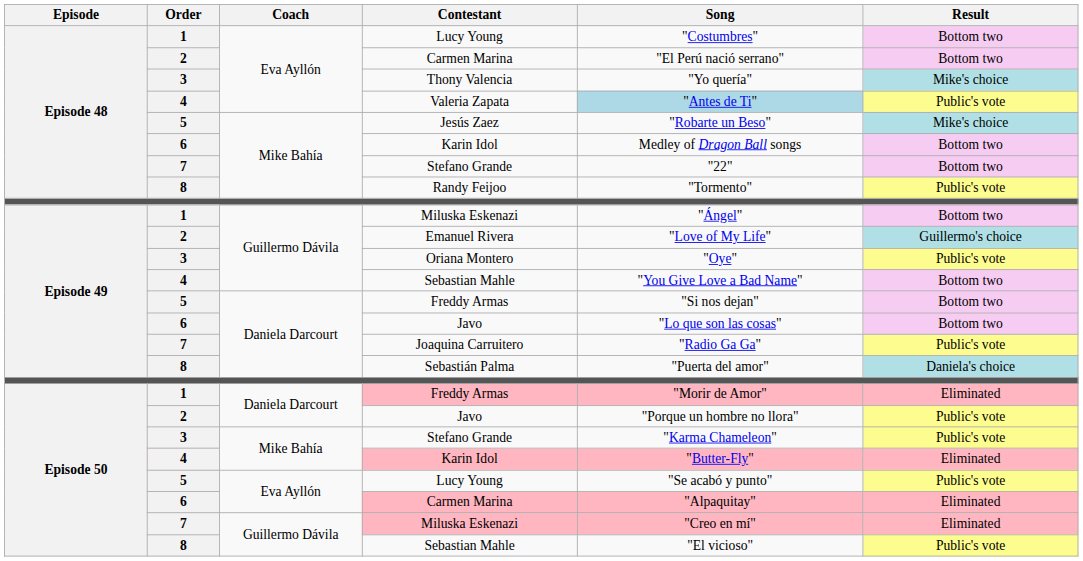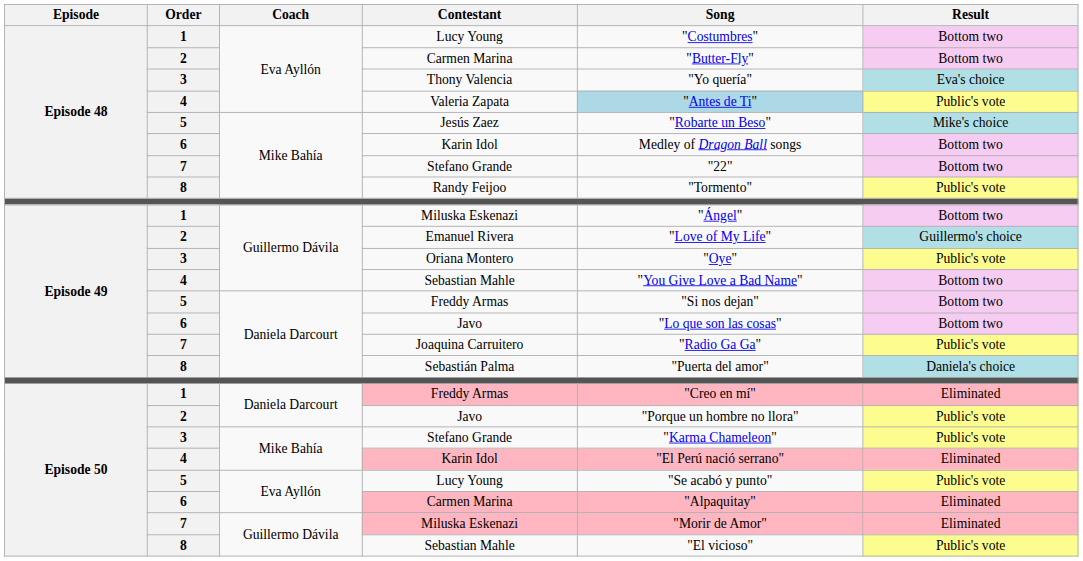 <table class="wikitable" style="text-align: center; width:100%">
 <tr>
 <th style="width:10%">Episode</th>
 <th style="width:05%">Order</th>
 <th style="width:10%">Coach</th>
 <th style="width:15%">Contestant</th>
 <th style="width:20%">Song</th>
 <th style="width:15%">Result</th>
 </tr>
 <tr>
 <th rowspan="8">Episode 48<br></th>
 <th>1</th>
 <td rowspan="4">Eva Ayllón</td>
 <td>Lucy Young</td>
 <td>"<a href='#'>Costumbres</a>"</td>
 <td bgcolor="#f7ccf2">Bottom two</td>
 </tr>
 <tr>
 <th>2</th>
 <td>Carmen Marina</td>
-<td>"El Perú nació serrano"</td>
+<td>"<a href='#'>Butter-Fly</a>"</td>
 <td bgcolor="#f7ccf2">Bottom two</td>
 </tr>
 <tr>
 <th>3</th>
 <td>Thony Valencia</td>
 <td>"Yo quería"</td>
-<td bgcolor="#b0e0e6">Mike's choice</td>
+<td bgcolor="#b0e0e6">Eva's choice</td>
 </tr>
 <tr>
 <th>4</th>
 <td>Valeria Zapata</td>
 <td style="background: lightblue;">"<a href='#'>Antes de Ti</a>"</td>
 <td bgcolor="#fdfc8f">Public's vote</td>
 </tr>
 <tr>
 <th>5</th>
 <td rowspan="4">Mike Bahía</td>
 <td>Jesús Zaez</td>
 <td>"<a href='#'>Robarte un Beso</a>"</td>
 <td bgcolor="#b0e0e6">Mike's choice</td>
 </tr>
 <tr>
 <th>6</th>
 <td>Karin Idol</td>
 <td>Medley of <a href='#'><em>Dragon Ball</em></a> songs</td>
 <td bgcolor="#f7ccf2">Bottom two</td>
 </tr>
 <tr>
 <th>7</th>
 <td>Stefano Grande</td>
 <td>"22"</td>
 <td bgcolor="#f7ccf2">Bottom two</td>
 </tr>
 <tr>
 <th>8</th>
 <td>Randy Feijoo</td>
 <td>"Tormento"</td>
 <td bgcolor="#fdfc8f">Public's vote</td>
 </tr>
 <tr>
 <td colspan="6" style="background:#555555"></td>
 </tr>
 <tr>
 <th rowspan="8">Episode 49<br></th>
 <th>1</th>
 <td rowspan="4">Guillermo Dávila</td>
 <td>Miluska Eskenazi</td>
 <td>"<a href='#'>Ángel</a>"</td>
 <td bgcolor="#f7ccf2">Bottom two</td>
 </tr>
 <tr>
 <th>2</th>
 <td>Emanuel Rivera</td>
 <td>"<a href='#'>Love of My Life</a>"</td>
 <td bgcolor="#b0e0e6">Guillermo's choice</td>
 </tr>
 <tr>
 <th>3</th>
 <td>Oriana Montero</td>
 <td>"<a href='#'>Oye</a>"</td>
 <td bgcolor="#fdfc8f">Public's vote</td>
 </tr>
 <tr>
 <th>4</th>
 <td>Sebastian Mahle</td>
 <td>"<a href='#'>You Give Love a Bad Name</a>"</td>
 <td bgcolor="#f7ccf2">Bottom two</td>
 </tr>
 <tr>
 <th>5</th>
 <td rowspan="4">Daniela Darcourt</td>
 <td>Freddy Armas</td>
 <td>"Si nos dejan"</td>
 <td bgcolor="#f7ccf2">Bottom two</td>
 </tr>
 <tr>
 <th>6</th>
 <td>Javo</td>
 <td>"<a href='#'>Lo que son las cosas</a>"</td>
 <td bgcolor="#f7ccf2">Bottom two</td>
 </tr>
 <tr>
 <th>7</th>
 <td>Joaquina Carruitero</td>
 <td>"<a href='#'>Radio Ga Ga</a>"</td>
 <td bgcolor="#fdfc8f">Public's vote</td>
 </tr>
 <tr>
 <th>8</th>
 <td>Sebastián Palma</td>
 <td>"Puerta del amor"</td>
 <td bgcolor="#b0e0e6">Daniela's choice</td>
 </tr>
 <tr>
 <td colspan="6" style="background:#555555"></td>
 </tr>
 <tr>
 <th rowspan="8">Episode 50<br></th>
 <th>1</th>
 <td rowspan="2">Daniela Darcourt</td>
 <td bgcolor="lightpink">Freddy Armas</td>
-<td bgcolor="lightpink">"Morir de Amor"</td>
+<td bgcolor="lightpink">"Creo en mí"</td>
 <td bgcolor="lightpink">Eliminated</td>
 </tr>
 <tr>
 <th>2</th>
 <td>Javo</td>
 <td>"Porque un hombre no llora"</td>
 <td bgcolor="#fdfc8f">Public's vote</td>
 </tr>
 <tr>
 <th>3</th>
 <td rowspan="2">Mike Bahía</td>
 <td>Stefano Grande</td>
 <td>"<a href='#'>Karma Chameleon</a>"</td>
 <td bgcolor="#fdfc8f">Public's vote</td>
 </tr>
 <tr bgcolor="lightpink">
 <th>4</th>
 <td>Karin Idol</td>
-<td>"<a href='#'>Butter-Fly</a>"</td>
+<td>"El Perú nació serrano"</td>
 <td>Eliminated</td>
 </tr>
 <tr>
 <th>5</th>
 <td rowspan="2">Eva Ayllón</td>
 <td>Lucy Young</td>
 <td>"Se acabó y punto"</td>
 <td bgcolor="#fdfc8f">Public's vote</td>
 </tr>
 <tr bgcolor="lightpink">
 <th>6</th>
 <td>Carmen Marina</td>
 <td>"Alpaquitay"</td>
 <td>Eliminated</td>
 </tr>
 <tr>
 <th>7</th>
 <td rowspan="2">Guillermo Dávila</td>
 <td bgcolor="lightpink">Miluska Eskenazi</td>
-<td bgcolor="lightpink">"Creo en mí"</td>
+<td bgcolor="lightpink">"Morir de Amor"</td>
 <td bgcolor="lightpink">Eliminated</td>
 </tr>
 <tr>
 <th>8</th>
 <td>Sebastian Mahle</td>
 <td>"El vicioso"</td>
 <td bgcolor="#fdfc8f">Public's vote</td>
 </tr>
 </table>
